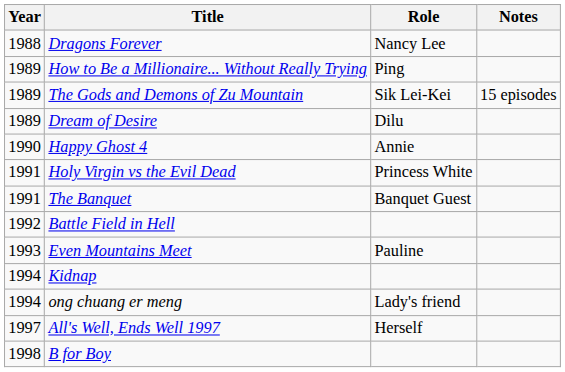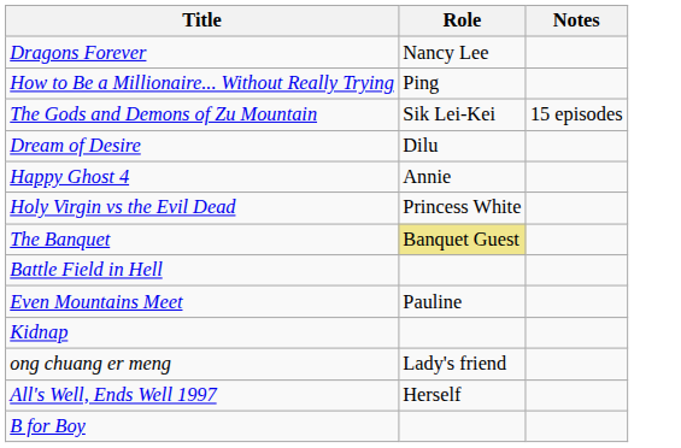 <table class="wikitable">
 <tr>
-<th>Year</th>
 <th>Title</th>
 <th>Role</th>
 <th>Notes</th>
 </tr>
 <tr>
-<td>1988</td>
 <td><em><a href='#'>Dragons Forever</a></em></td>
 <td>Nancy Lee</td>
 <td></td>
 </tr>
 <tr>
-<td>1989</td>
 <td><em><a href='#'>How to Be a Millionaire... Without Really Trying</a></em></td>
 <td>Ping</td>
 <td></td>
 </tr>
 <tr>
-<td>1989</td>
 <td><em><a href='#'>The Gods and Demons of Zu Mountain</a></em></td>
 <td>Sik Lei-Kei</td>
 <td>15 episodes</td>
 </tr>
 <tr>
-<td>1989</td>
 <td><em><a href='#'>Dream of Desire</a></em></td>
 <td>Dilu</td>
 <td></td>
 </tr>
 <tr>
-<td>1990</td>
 <td><em><a href='#'>Happy Ghost 4</a></em></td>
 <td>Annie</td>
 <td></td>
 </tr>
 <tr>
-<td>1991</td>
 <td><em><a href='#'>Holy Virgin vs the Evil Dead</a></em></td>
 <td>Princess White</td>
 <td></td>
 </tr>
 <tr>
-<td>1991</td>
 <td><em><a href='#'>The Banquet</a></em></td>
-<td>Banquet Guest</td>
+<td style="background: khaki;">Banquet Guest</td>
 <td></td>
 </tr>
 <tr>
-<td>1992</td>
 <td><em><a href='#'>Battle Field in Hell</a></em></td>
 <td></td>
 <td></td>
 </tr>
 <tr>
-<td>1993</td>
 <td><em><a href='#'>Even Mountains Meet</a></em></td>
 <td>Pauline</td>
 <td></td>
 </tr>
 <tr>
-<td>1994</td>
 <td><em><a href='#'>Kidnap</a></em></td>
 <td></td>
 <td></td>
 </tr>
 <tr>
-<td>1994</td>
 <td><em>ong chuang er meng</em></td>
 <td>Lady's friend</td>
 <td></td>
 </tr>
 <tr>
-<td>1997</td>
 <td><em><a href='#'>All's Well, Ends Well 1997</a></em></td>
 <td>Herself</td>
 <td></td>
 </tr>
 <tr>
-<td>1998</td>
 <td><em><a href='#'>B for Boy</a></em></td>
 <td></td>
 <td></td>
 </tr>
 </table>
